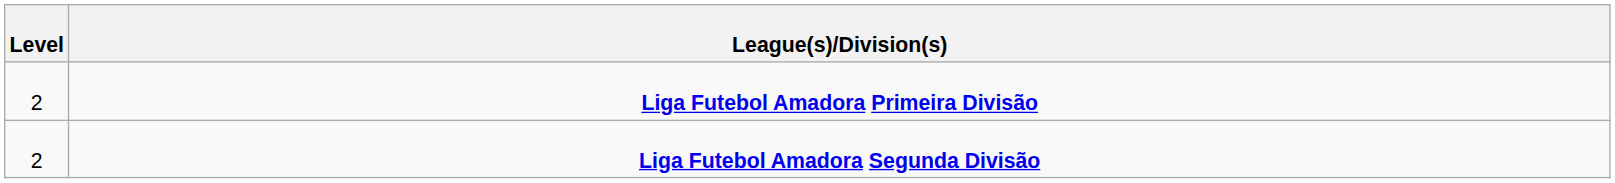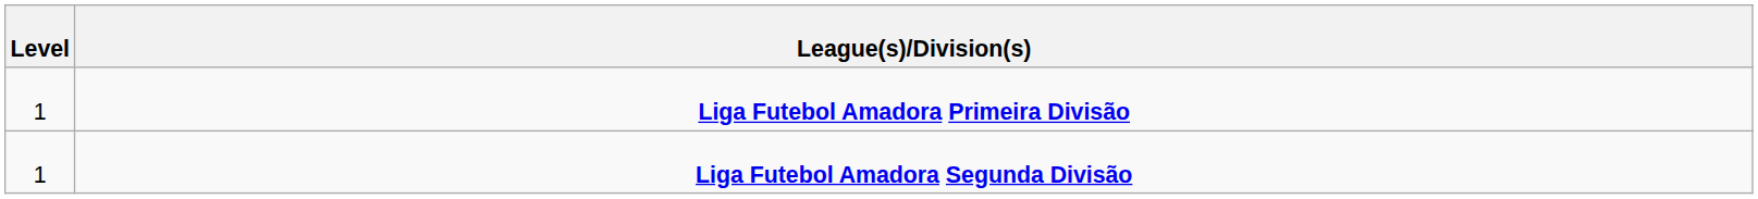 <table class="wikitable" style="text-align: center;">
 <tr>
 <th style="width:4%;"><br>Level</th>
 <th colspan="12" style="width:96%;"><br>League(s)/Division(s)</th>
 </tr>
 <tr>
-<td style="width:4%;"><br>2</td>
+<td style="width:4%;"><br>1</td>
 <td colspan="12" style="width:96%;"><br><strong><a href='#'>Liga Futebol Amadora</a> <a href='#'>Primeira Divisão</a></strong></td>
 </tr>
 <tr>
-<td style="width:4%;"><br>2</td>
+<td style="width:4%;"><br>1</td>
 <td colspan="12" style="width:96%;"><br><strong><a href='#'>Liga Futebol Amadora</a> <a href='#'>Segunda Divisão</a></strong></td>
 </tr>
 </table>
